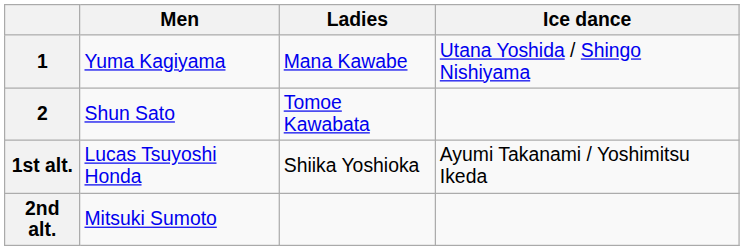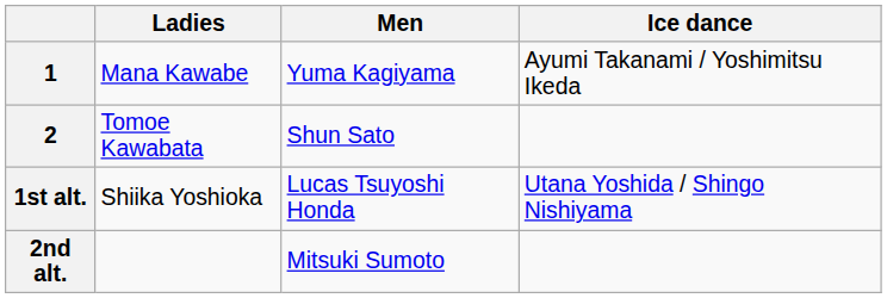 <table class="wikitable">
 <tr>
 <th></th>
+<th>Ladies</th>
 <th>Men</th>
-<th>Ladies</th>
 <th>Ice dance</th>
 </tr>
 <tr>
 <th>1</th>
+<td><a href='#'>Mana Kawabe</a></td>
 <td><a href='#'>Yuma Kagiyama</a></td>
-<td><a href='#'>Mana Kawabe</a></td>
-<td><a href='#'>Utana Yoshida</a> / <a href='#'>Shingo Nishiyama</a></td>
+<td>Ayumi Takanami / Yoshimitsu Ikeda</td>
 </tr>
 <tr>
 <th>2</th>
+<td><a href='#'>Tomoe Kawabata</a></td>
 <td><a href='#'>Shun Sato</a></td>
-<td><a href='#'>Tomoe Kawabata</a></td>
 <td></td>
 </tr>
 <tr>
 <th>1st alt.</th>
+<td>Shiika Yoshioka</td>
 <td><a href='#'>Lucas Tsuyoshi Honda</a></td>
-<td>Shiika Yoshioka</td>
-<td>Ayumi Takanami / Yoshimitsu Ikeda</td>
+<td><a href='#'>Utana Yoshida</a> / <a href='#'>Shingo Nishiyama</a></td>
 </tr>
 <tr>
 <th>2nd alt.</th>
+<td></td>
 <td><a href='#'>Mitsuki Sumoto</a></td>
-<td></td>
 <td></td>
 </tr>
 </table>
